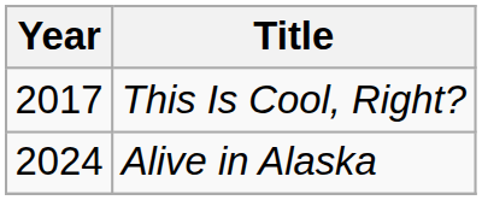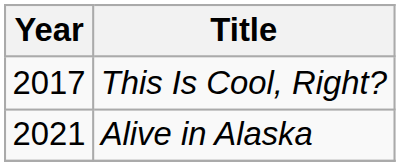 <table class="wikitable sortable">
 <tr>
 <th>Year</th>
 <th>Title</th>
 </tr>
 <tr>
 <td>2017</td>
 <td><em>This Is Cool, Right?</em></td>
 </tr>
 <tr>
-<td>2024</td>
+<td>2021</td>
 <td><em>Alive in Alaska</em></td>
 </tr>
 <tr>
 </tr>
 </table>
